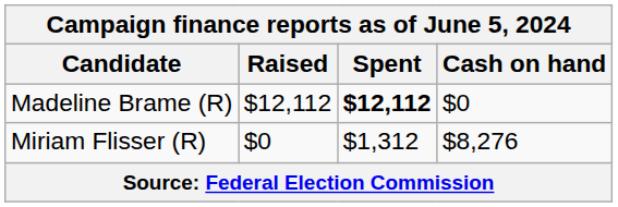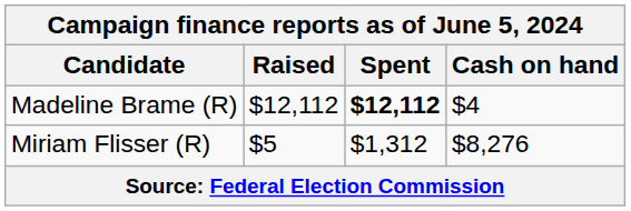 <table class="wikitable sortable">
 <tr>
 <th colspan=4>Campaign finance reports as of June 5, 2024</th>
 </tr>
 <tr style="text-align:center;">
 <th>Candidate</th>
 <th>Raised</th>
 <th>Spent</th>
 <th>Cash on hand</th>
 </tr>
 <tr>
 <td>Madeline Brame (R)</td>
 <td>$12,112</td>
 <td><strong>$12,112</strong></td>
-<td>$0</td>
+<td>$4</td>
 </tr>
 <tr>
 <td>Miriam Flisser (R)</td>
-<td>$0</td>
+<td>$5</td>
 <td>$1,312</td>
 <td>$8,276</td>
 </tr>
 <tr>
 <th colspan="4"><small>Source: <a href='#'>Federal Election Commission</a></small></th>
 </tr>
 </table>
